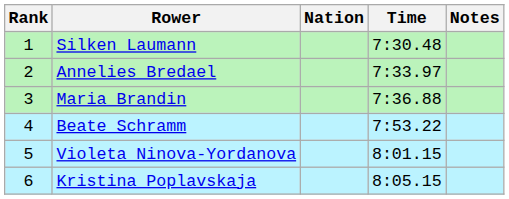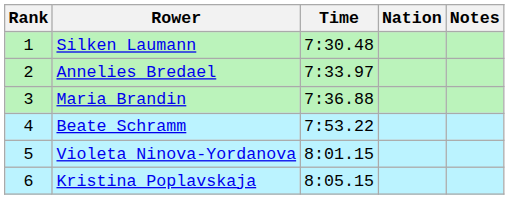 <table class="wikitable sortable" style="text-align:center">
 <tr>
 <th>Rank</th>
 <th>Rower</th>
+<th>Time</th>
 <th>Nation</th>
-<th>Time</th>
 <th>Notes</th>
 </tr>
 <tr bgcolor=bbf3bb>
 <td>1</td>
 <td align=left data-sort-value="Laumann, Silken"><a href='#'>Silken Laumann</a></td>
+<td>7:30.48</td>
 <td align=left></td>
-<td>7:30.48</td>
 <td></td>
 </tr>
 <tr bgcolor=bbf3bb>
 <td>2</td>
 <td align=left data-sort-value="Bredael, Annelies"><a href='#'>Annelies Bredael</a></td>
+<td>7:33.97</td>
 <td align=left></td>
-<td>7:33.97</td>
 <td></td>
 </tr>
 <tr bgcolor=bbf3bb>
 <td>3</td>
 <td align=left data-sort-value="Brandin, Maria"><a href='#'>Maria Brandin</a></td>
+<td>7:36.88</td>
 <td align=left></td>
-<td>7:36.88</td>
 <td></td>
 </tr>
 <tr bgcolor=bbf3ff>
 <td>4</td>
 <td align=left data-sort-value="Schramm, Beate"><a href='#'>Beate Schramm</a></td>
+<td>7:53.22</td>
 <td align=left></td>
-<td>7:53.22</td>
 <td></td>
 </tr>
 <tr bgcolor=bbf3ff>
 <td>5</td>
 <td align=left data-sort-value="Ninova-Yordanova, Violeta"><a href='#'>Violeta Ninova-Yordanova</a></td>
+<td>8:01.15</td>
 <td align=left></td>
-<td>8:01.15</td>
 <td></td>
 </tr>
 <tr bgcolor=bbf3ff>
 <td>6</td>
 <td align=left data-sort-value="Poplavskaja, Kristina"><a href='#'>Kristina Poplavskaja</a></td>
+<td>8:05.15</td>
 <td align=left></td>
-<td>8:05.15</td>
 <td></td>
 </tr>
 </table>
